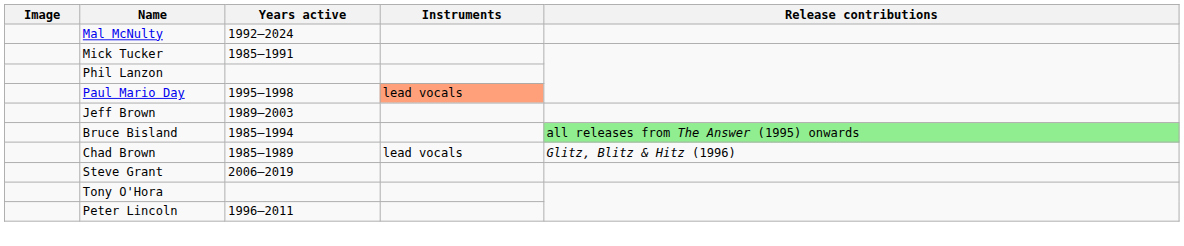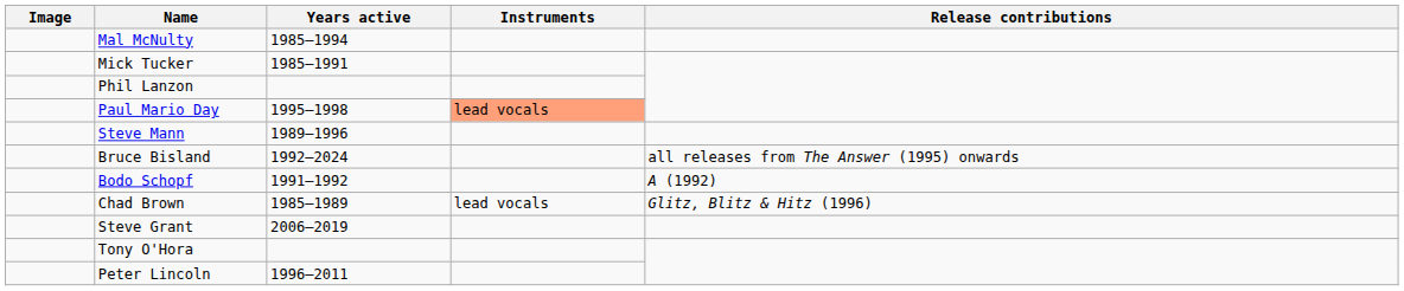 <table class="wikitable" border="1" width="100%">
 <tr>
 <th width="75">Image</th>
 <th width="150">Name</th>
 <th width="160">Years active</th>
 <th width="170">Instruments</th>
 <th>Release contributions</th>
 </tr>
 <tr>
 <td></td>
 <td><a href='#'>Mal McNulty</a></td>
-<td>1992–2024 </td>
+<td>1985–1994 </td>
 <td></td>
 <td></td>
 </tr>
 <tr>
 <td></td>
 <td>Mick Tucker</td>
 <td>1985–1991 </td>
 <td></td>
 <td rowspan="3"></td>
 </tr>
 <tr>
 <td></td>
 <td>Phil Lanzon</td>
 <td></td>
 <td></td>
 </tr>
 <tr>
 <td></td>
 <td><a href='#'>Paul Mario Day</a></td>
 <td>1995–1998</td>
 <td style="background: lightsalmon;">lead vocals</td>
 </tr>
 <tr>
 <td></td>
-<td>Jeff Brown</td>
-<td>1989–2003</td>
+<td><a href='#'>Steve Mann</a></td>
+<td>1989–1996 </td>
 <td></td>
 <td></td>
 </tr>
 <tr>
 <td></td>
 <td>Bruce Bisland</td>
-<td>1985–1994 </td>
+<td>1992–2024 </td>
 <td></td>
-<td style="background: lightgreen;">all releases from <em>The Answer</em> (1995) onwards</td>
+<td>all releases from <em>The Answer</em> (1995) onwards</td>
+</tr>
+<tr>
+<td></td>
+<td><a href='#'>Bodo Schopf</a></td>
+<td>1991–1992</td>
+<td></td>
+<td><em>A</em> (1992)</td>
 </tr>
 <tr>
 <td></td>
 <td>Chad Brown</td>
 <td>1985–1989</td>
 <td>lead vocals</td>
 <td><em>Glitz, Blitz & Hitz</em> (1996)</td>
 </tr>
 <tr>
 <td></td>
 <td>Steve Grant</td>
 <td>2006–2019</td>
 <td></td>
 <td></td>
 </tr>
 <tr>
 <td></td>
 <td>Tony O'Hora</td>
 <td></td>
 <td></td>
 <td rowspan="2"></td>
 </tr>
 <tr>
 <td></td>
 <td>Peter Lincoln</td>
 <td>1996–2011</td>
 <td></td>
 </tr>
 </table>
